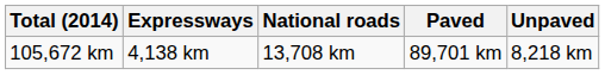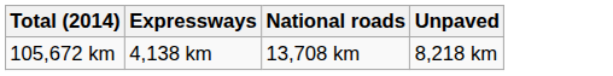 <table class="wikitable">
 <tr>
 <th>Total (2014)</th>
 <th>Expressways</th>
 <th>National roads</th>
-<th>Paved</th>
 <th>Unpaved</th>
 </tr>
 <tr>
 <td>105,672 km</td>
 <td>4,138 km</td>
 <td>13,708 km</td>
-<td>89,701 km</td>
 <td>8,218 km</td>
 </tr>
 </table>
